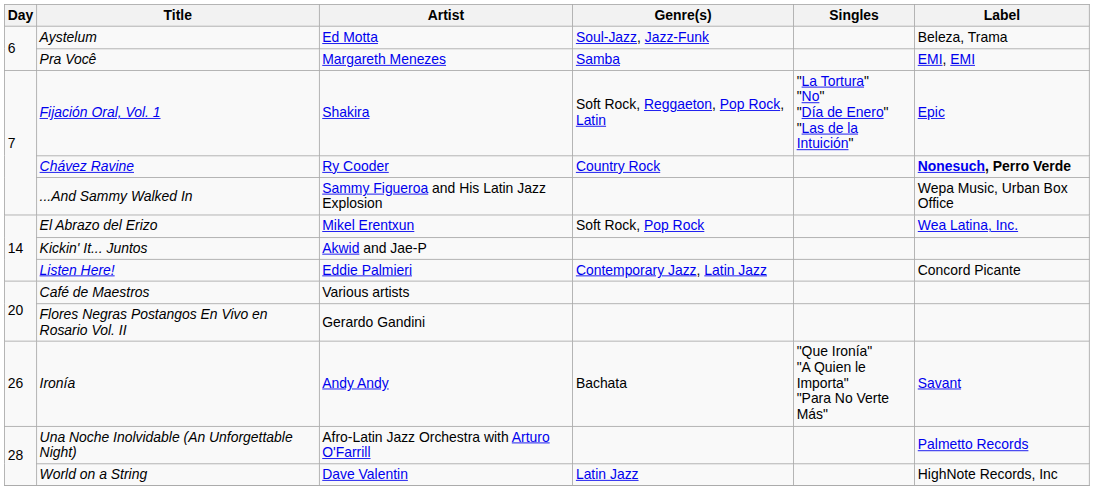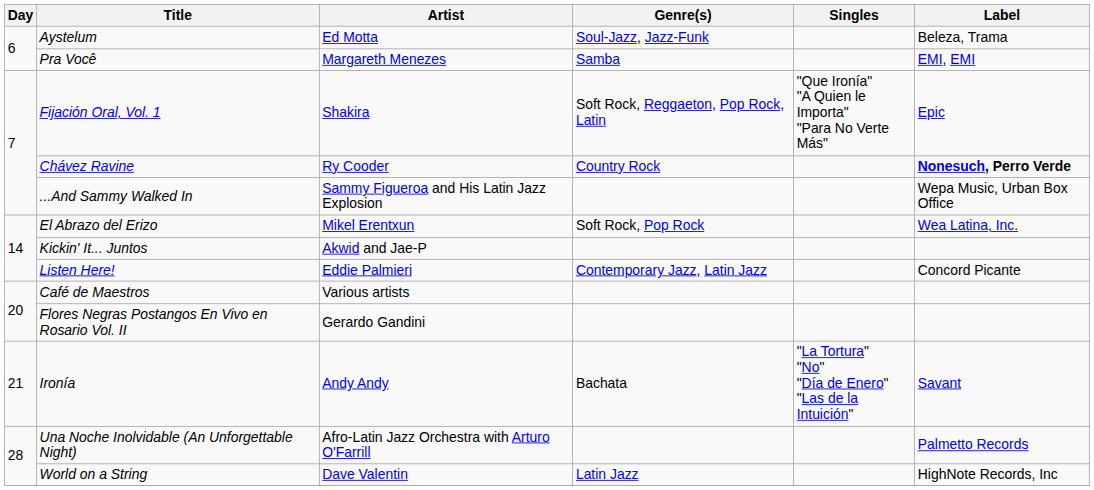 <table class="wikitable sortable" style="text-align: left;">
 <tr>
 <th>Day</th>
 <th>Title</th>
 <th>Artist</th>
 <th>Genre(s)</th>
 <th>Singles</th>
 <th>Label</th>
 </tr>
 <tr>
 <td rowspan="2">6</td>
 <td><em>Aystelum</em></td>
 <td><a href='#'>Ed Motta</a></td>
 <td><a href='#'>Soul-Jazz</a>, <a href='#'>Jazz-Funk</a></td>
 <td></td>
 <td>Beleza, Trama</td>
 </tr>
 <tr>
 <td><em>Pra Você</em></td>
 <td><a href='#'>Margareth Menezes</a></td>
 <td><a href='#'>Samba</a></td>
 <td></td>
 <td><a href='#'>EMI</a>, <a href='#'>EMI</a></td>
 </tr>
 <tr>
 <td rowspan="3">7</td>
 <td><em><a href='#'>Fijación Oral, Vol. 1</a></em></td>
 <td><a href='#'>Shakira</a></td>
 <td>Soft Rock, <a href='#'>Reggaeton</a>, <a href='#'>Pop Rock</a>, <a href='#'>Latin</a></td>
-<td>"<a href='#'>La Tortura</a>"<br>"<a href='#'>No</a>"<br>"<a href='#'>Día de Enero</a>"<br>"<a href='#'>Las de la Intuición</a>"</td>
+<td>"Que Ironía"<br>"A Quien le Importa"<br>"Para No Verte Más"</td>
 <td><a href='#'>Epic</a></td>
 </tr>
 <tr>
 <td><em><a href='#'>Chávez Ravine</a></em></td>
 <td><a href='#'>Ry Cooder</a></td>
 <td><a href='#'>Country Rock</a></td>
 <td></td>
 <td><strong><a href='#'>Nonesuch</a>, Perro Verde</strong></td>
 </tr>
 <tr>
 <td><em>...And Sammy Walked In</em></td>
 <td><a href='#'>Sammy Figueroa</a> and His Latin Jazz Explosion</td>
 <td></td>
 <td></td>
 <td>Wepa Music, Urban Box Office</td>
 </tr>
 <tr>
 <td rowspan="3">14</td>
 <td><em>El Abrazo del Erizo</em></td>
 <td><a href='#'>Mikel Erentxun</a></td>
 <td>Soft Rock, <a href='#'>Pop Rock</a></td>
 <td></td>
 <td><a href='#'>Wea Latina, Inc.</a></td>
 </tr>
 <tr>
 <td><em>Kickin' It... Juntos</em></td>
 <td><a href='#'>Akwid</a> and Jae-P</td>
 <td></td>
 <td></td>
 <td></td>
 </tr>
 <tr>
 <td><em><a href='#'>Listen Here!</a></em></td>
 <td><a href='#'>Eddie Palmieri</a></td>
 <td><a href='#'>Contemporary Jazz</a>, <a href='#'>Latin Jazz</a></td>
 <td></td>
 <td>Concord Picante</td>
 </tr>
 <tr>
 <td rowspan="2">20</td>
 <td><em>Café de Maestros</em></td>
 <td>Various artists</td>
 <td></td>
 <td></td>
 <td></td>
 </tr>
 <tr>
 <td><em>Flores Negras Postangos En Vivo en Rosario Vol. II</em></td>
 <td>Gerardo Gandini</td>
 <td></td>
 <td></td>
 <td></td>
 </tr>
 <tr>
-<td>26</td>
+<td>21</td>
 <td><em>Ironía</em></td>
 <td><a href='#'>Andy Andy</a></td>
 <td>Bachata</td>
-<td>"Que Ironía"<br>"A Quien le Importa"<br>"Para No Verte Más"</td>
+<td>"<a href='#'>La Tortura</a>"<br>"<a href='#'>No</a>"<br>"<a href='#'>Día de Enero</a>"<br>"<a href='#'>Las de la Intuición</a>"</td>
 <td><a href='#'>Savant</a></td>
 </tr>
 <tr>
 <td rowspan="2">28</td>
 <td><em>Una Noche Inolvidable (An Unforgettable Night)</em></td>
 <td>Afro-Latin Jazz Orchestra with <a href='#'>Arturo O'Farrill</a></td>
 <td></td>
 <td></td>
 <td><a href='#'>Palmetto Records</a></td>
 </tr>
 <tr>
 <td><em>World on a String</em></td>
 <td><a href='#'>Dave Valentin</a></td>
 <td><a href='#'>Latin Jazz</a></td>
 <td></td>
 <td>HighNote Records, Inc</td>
 </tr>
 <tr>
 </tr>
 </table>
